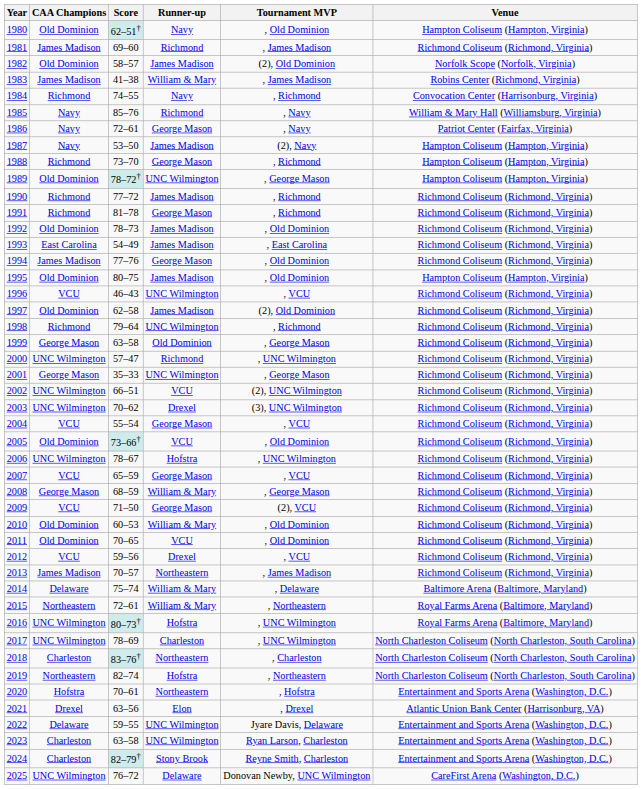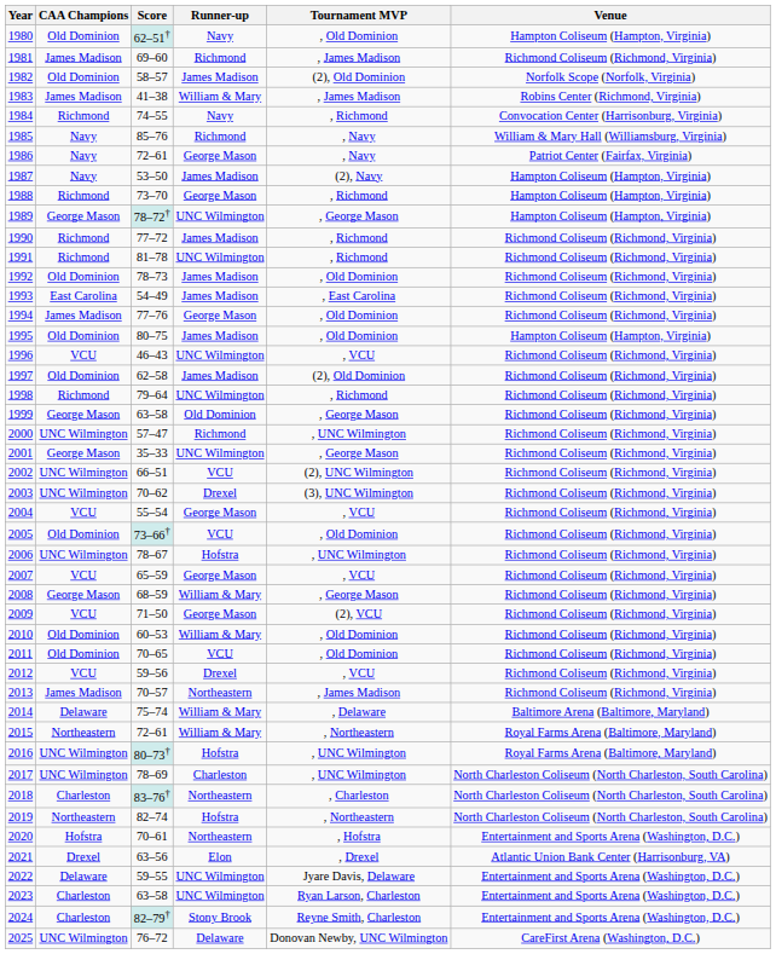 <table class="wikitable sortable">
 <tr>
 <th>Year</th>
 <th>CAA Champions</th>
 <th>Score</th>
 <th>Runner-up</th>
 <th>Tournament MVP</th>
 <th>Venue</th>
 </tr>
 <tr align=center>
 <td><a href='#'>1980</a></td>
 <td><a href='#'>Old Dominion</a></td>
 <td style="background:#cfecec; text-align:center;">62–51<sup>†</sup></td>
 <td><a href='#'>Navy</a></td>
 <td>, <a href='#'>Old Dominion</a></td>
 <td><a href='#'>Hampton Coliseum</a> (<a href='#'>Hampton, Virginia</a>)</td>
 </tr>
 <tr align=center>
 <td><a href='#'>1981</a></td>
 <td><a href='#'>James Madison</a></td>
 <td>69–60</td>
 <td><a href='#'>Richmond</a></td>
 <td>, <a href='#'>James Madison</a></td>
 <td><a href='#'>Richmond Coliseum</a> (<a href='#'>Richmond, Virginia</a>)</td>
 </tr>
 <tr align=center>
 <td><a href='#'>1982</a></td>
 <td><a href='#'>Old Dominion</a></td>
 <td>58–57</td>
 <td><a href='#'>James Madison</a></td>
 <td> (2), <a href='#'>Old Dominion</a></td>
 <td><a href='#'>Norfolk Scope</a> (<a href='#'>Norfolk, Virginia</a>)</td>
 </tr>
 <tr align=center>
 <td><a href='#'>1983</a></td>
 <td><a href='#'>James Madison</a></td>
 <td>41–38</td>
 <td><a href='#'>William & Mary</a></td>
 <td>, <a href='#'>James Madison</a></td>
 <td><a href='#'>Robins Center</a> (<a href='#'>Richmond, Virginia</a>)</td>
 </tr>
 <tr align=center>
 <td><a href='#'>1984</a></td>
 <td><a href='#'>Richmond</a></td>
 <td>74–55</td>
 <td><a href='#'>Navy</a></td>
 <td>, <a href='#'>Richmond</a></td>
 <td><a href='#'>Convocation Center</a> (<a href='#'>Harrisonburg, Virginia</a>)</td>
 </tr>
 <tr align=center>
 <td><a href='#'>1985</a></td>
 <td><a href='#'>Navy</a></td>
 <td>85–76</td>
 <td><a href='#'>Richmond</a></td>
 <td>, <a href='#'>Navy</a></td>
 <td><a href='#'>William & Mary Hall</a> (<a href='#'>Williamsburg, Virginia</a>)</td>
 </tr>
 <tr align=center>
 <td><a href='#'>1986</a></td>
 <td><a href='#'>Navy</a></td>
 <td>72–61</td>
 <td><a href='#'>George Mason</a></td>
 <td>, <a href='#'>Navy</a></td>
 <td><a href='#'>Patriot Center</a> (<a href='#'>Fairfax, Virginia</a>)</td>
 </tr>
 <tr align=center>
 <td><a href='#'>1987</a></td>
 <td><a href='#'>Navy</a></td>
 <td>53–50</td>
 <td><a href='#'>James Madison</a></td>
 <td> (2), <a href='#'>Navy</a></td>
 <td><a href='#'>Hampton Coliseum</a> (<a href='#'>Hampton, Virginia</a>)</td>
 </tr>
 <tr align=center>
 <td><a href='#'>1988</a></td>
 <td><a href='#'>Richmond</a></td>
 <td>73–70</td>
 <td><a href='#'>George Mason</a></td>
 <td>, <a href='#'>Richmond</a></td>
 <td><a href='#'>Hampton Coliseum</a> (<a href='#'>Hampton, Virginia</a>)</td>
 </tr>
 <tr align=center>
 <td><a href='#'>1989</a></td>
-<td><a href='#'>Old Dominion</a></td>
+<td><a href='#'>George Mason</a></td>
 <td style="background:#cfecec; text-align:center;">78–72<sup>†</sup></td>
 <td><a href='#'>UNC Wilmington</a></td>
 <td>, <a href='#'>George Mason</a></td>
 <td><a href='#'>Hampton Coliseum</a> (<a href='#'>Hampton, Virginia</a>)</td>
 </tr>
 <tr align=center>
 <td><a href='#'>1990</a></td>
 <td><a href='#'>Richmond</a></td>
 <td>77–72</td>
 <td><a href='#'>James Madison</a></td>
 <td>, <a href='#'>Richmond</a></td>
 <td><a href='#'>Richmond Coliseum</a> (<a href='#'>Richmond, Virginia</a>)</td>
 </tr>
 <tr align=center>
 <td><a href='#'>1991</a></td>
 <td><a href='#'>Richmond</a></td>
 <td>81–78</td>
-<td><a href='#'>George Mason</a></td>
+<td><a href='#'>UNC Wilmington</a></td>
 <td>, <a href='#'>Richmond</a></td>
 <td><a href='#'>Richmond Coliseum</a> (<a href='#'>Richmond, Virginia</a>)</td>
 </tr>
 <tr align=center>
 <td><a href='#'>1992</a></td>
 <td><a href='#'>Old Dominion</a></td>
 <td>78–73</td>
 <td><a href='#'>James Madison</a></td>
 <td>, <a href='#'>Old Dominion</a></td>
 <td><a href='#'>Richmond Coliseum</a> (<a href='#'>Richmond, Virginia</a>)</td>
 </tr>
 <tr align=center>
 <td><a href='#'>1993</a></td>
 <td><a href='#'>East Carolina</a></td>
 <td>54–49</td>
 <td><a href='#'>James Madison</a></td>
 <td>, <a href='#'>East Carolina</a></td>
 <td><a href='#'>Richmond Coliseum</a> (<a href='#'>Richmond, Virginia</a>)</td>
 </tr>
 <tr align=center>
 <td><a href='#'>1994</a></td>
 <td><a href='#'>James Madison</a></td>
 <td>77–76</td>
 <td><a href='#'>George Mason</a></td>
 <td>, <a href='#'>Old Dominion</a></td>
 <td><a href='#'>Richmond Coliseum</a> (<a href='#'>Richmond, Virginia</a>)</td>
 </tr>
 <tr align=center>
 <td><a href='#'>1995</a></td>
 <td><a href='#'>Old Dominion</a></td>
 <td>80–75</td>
 <td><a href='#'>James Madison</a></td>
 <td>, <a href='#'>Old Dominion</a></td>
 <td><a href='#'>Hampton Coliseum</a> (<a href='#'>Hampton, Virginia</a>)</td>
 </tr>
 <tr align=center>
 <td><a href='#'>1996</a></td>
 <td><a href='#'>VCU</a></td>
 <td>46–43</td>
 <td><a href='#'>UNC Wilmington</a></td>
 <td>, <a href='#'>VCU</a></td>
 <td><a href='#'>Richmond Coliseum</a> (<a href='#'>Richmond, Virginia</a>)</td>
 </tr>
 <tr align=center>
 <td><a href='#'>1997</a></td>
 <td><a href='#'>Old Dominion</a></td>
 <td>62–58</td>
 <td><a href='#'>James Madison</a></td>
 <td> (2), <a href='#'>Old Dominion</a></td>
 <td><a href='#'>Richmond Coliseum</a> (<a href='#'>Richmond, Virginia</a>)</td>
 </tr>
 <tr align=center>
 <td><a href='#'>1998</a></td>
 <td><a href='#'>Richmond</a></td>
 <td>79–64</td>
 <td><a href='#'>UNC Wilmington</a></td>
 <td>, <a href='#'>Richmond</a></td>
 <td><a href='#'>Richmond Coliseum</a> (<a href='#'>Richmond, Virginia</a>)</td>
 </tr>
 <tr align=center>
 <td><a href='#'>1999</a></td>
 <td><a href='#'>George Mason</a></td>
 <td>63–58</td>
 <td><a href='#'>Old Dominion</a></td>
 <td>, <a href='#'>George Mason</a></td>
 <td><a href='#'>Richmond Coliseum</a> (<a href='#'>Richmond, Virginia</a>)</td>
 </tr>
 <tr align=center>
 <td><a href='#'>2000</a></td>
 <td><a href='#'>UNC Wilmington</a></td>
 <td>57–47</td>
 <td><a href='#'>Richmond</a></td>
 <td>, <a href='#'>UNC Wilmington</a></td>
 <td><a href='#'>Richmond Coliseum</a> (<a href='#'>Richmond, Virginia</a>)</td>
 </tr>
 <tr align=center>
 <td><a href='#'>2001</a></td>
 <td><a href='#'>George Mason</a></td>
 <td>35–33</td>
 <td><a href='#'>UNC Wilmington</a></td>
 <td>, <a href='#'>George Mason</a></td>
 <td><a href='#'>Richmond Coliseum</a> (<a href='#'>Richmond, Virginia</a>)</td>
 </tr>
 <tr align=center>
 <td><a href='#'>2002</a></td>
 <td><a href='#'>UNC Wilmington</a></td>
 <td>66–51</td>
 <td><a href='#'>VCU</a></td>
 <td> (2), <a href='#'>UNC Wilmington</a></td>
 <td><a href='#'>Richmond Coliseum</a> (<a href='#'>Richmond, Virginia</a>)</td>
 </tr>
 <tr align=center>
 <td><a href='#'>2003</a></td>
 <td><a href='#'>UNC Wilmington</a></td>
 <td>70–62</td>
 <td><a href='#'>Drexel</a></td>
 <td> (3), <a href='#'>UNC Wilmington</a></td>
 <td><a href='#'>Richmond Coliseum</a> (<a href='#'>Richmond, Virginia</a>)</td>
 </tr>
 <tr align=center>
 <td><a href='#'>2004</a></td>
 <td><a href='#'>VCU</a></td>
 <td>55–54</td>
 <td><a href='#'>George Mason</a></td>
 <td>, <a href='#'>VCU</a></td>
 <td><a href='#'>Richmond Coliseum</a> (<a href='#'>Richmond, Virginia</a>)</td>
 </tr>
 <tr align=center>
 <td><a href='#'>2005</a></td>
 <td><a href='#'>Old Dominion</a></td>
 <td style="background:#cfecec; text-align:center;">73–66<sup>†</sup></td>
 <td><a href='#'>VCU</a></td>
 <td>, <a href='#'>Old Dominion</a></td>
 <td><a href='#'>Richmond Coliseum</a> (<a href='#'>Richmond, Virginia</a>)</td>
 </tr>
 <tr align=center>
 <td><a href='#'>2006</a></td>
 <td><a href='#'>UNC Wilmington</a></td>
 <td>78–67</td>
 <td><a href='#'>Hofstra</a></td>
 <td>, <a href='#'>UNC Wilmington</a></td>
 <td><a href='#'>Richmond Coliseum</a> (<a href='#'>Richmond, Virginia</a>)</td>
 </tr>
 <tr align=center>
 <td><a href='#'>2007</a></td>
 <td><a href='#'>VCU</a></td>
 <td>65–59</td>
 <td><a href='#'>George Mason</a></td>
 <td>, <a href='#'>VCU</a></td>
 <td><a href='#'>Richmond Coliseum</a> (<a href='#'>Richmond, Virginia</a>)</td>
 </tr>
 <tr align=center>
 <td><a href='#'>2008</a></td>
 <td><a href='#'>George Mason</a></td>
 <td>68–59</td>
 <td><a href='#'>William & Mary</a></td>
 <td>, <a href='#'>George Mason</a></td>
 <td><a href='#'>Richmond Coliseum</a> (<a href='#'>Richmond, Virginia</a>)</td>
 </tr>
 <tr align=center>
 <td><a href='#'>2009</a></td>
 <td><a href='#'>VCU</a></td>
 <td>71–50</td>
 <td><a href='#'>George Mason</a></td>
 <td> (2), <a href='#'>VCU</a></td>
 <td><a href='#'>Richmond Coliseum</a> (<a href='#'>Richmond, Virginia</a>)</td>
 </tr>
 <tr align=center>
 <td><a href='#'>2010</a></td>
 <td><a href='#'>Old Dominion</a></td>
 <td>60–53</td>
 <td><a href='#'>William & Mary</a></td>
 <td>, <a href='#'>Old Dominion</a></td>
 <td><a href='#'>Richmond Coliseum</a> (<a href='#'>Richmond, Virginia</a>)</td>
 </tr>
 <tr align=center>
 <td><a href='#'>2011</a></td>
 <td><a href='#'>Old Dominion</a></td>
 <td>70–65</td>
 <td><a href='#'>VCU</a></td>
 <td>, <a href='#'>Old Dominion</a></td>
 <td><a href='#'>Richmond Coliseum</a> (<a href='#'>Richmond, Virginia</a>)</td>
 </tr>
 <tr align=center>
 <td><a href='#'>2012</a></td>
 <td><a href='#'>VCU</a></td>
 <td>59–56</td>
 <td><a href='#'>Drexel</a></td>
 <td>, <a href='#'>VCU</a></td>
 <td><a href='#'>Richmond Coliseum</a> (<a href='#'>Richmond, Virginia</a>)</td>
 </tr>
 <tr align=center>
 <td><a href='#'>2013</a></td>
 <td><a href='#'>James Madison</a></td>
 <td>70–57</td>
 <td><a href='#'>Northeastern</a></td>
 <td>, <a href='#'>James Madison</a></td>
 <td><a href='#'>Richmond Coliseum</a> (<a href='#'>Richmond, Virginia</a>)</td>
 </tr>
 <tr align=center>
 <td><a href='#'>2014</a></td>
 <td><a href='#'>Delaware</a></td>
 <td>75–74</td>
 <td><a href='#'>William & Mary</a></td>
 <td>, <a href='#'>Delaware</a></td>
 <td><a href='#'>Baltimore Arena</a> (<a href='#'>Baltimore, Maryland</a>)</td>
 </tr>
 <tr align=center>
 <td><a href='#'>2015</a></td>
 <td><a href='#'>Northeastern</a></td>
 <td>72–61</td>
 <td><a href='#'>William & Mary</a></td>
 <td>, <a href='#'>Northeastern</a></td>
 <td><a href='#'>Royal Farms Arena</a> (<a href='#'>Baltimore, Maryland</a>)</td>
 </tr>
 <tr align=center>
 <td><a href='#'>2016</a></td>
 <td><a href='#'>UNC Wilmington</a></td>
 <td style="background:#cfecec; text-align:center;">80–73<sup>†</sup></td>
 <td><a href='#'>Hofstra</a></td>
 <td>, <a href='#'>UNC Wilmington</a></td>
 <td><a href='#'>Royal Farms Arena</a> (<a href='#'>Baltimore, Maryland</a>)</td>
 </tr>
 <tr align=center>
 <td><a href='#'>2017</a></td>
 <td><a href='#'>UNC Wilmington</a></td>
 <td>78–69</td>
 <td><a href='#'>Charleston</a></td>
 <td>, <a href='#'>UNC Wilmington</a></td>
 <td><a href='#'>North Charleston Coliseum</a> (<a href='#'>North Charleston, South Carolina</a>)</td>
 </tr>
 <tr align=center>
 <td><a href='#'>2018</a></td>
 <td><a href='#'>Charleston</a></td>
 <td style="background:#cfecec; text-align:center;">83–76<sup>†</sup></td>
 <td><a href='#'>Northeastern</a></td>
 <td>, <a href='#'>Charleston</a></td>
 <td><a href='#'>North Charleston Coliseum</a> (<a href='#'>North Charleston, South Carolina</a>)</td>
 </tr>
 <tr align=center>
 <td><a href='#'>2019</a></td>
 <td><a href='#'>Northeastern</a></td>
 <td>82–74</td>
 <td><a href='#'>Hofstra</a></td>
 <td>, <a href='#'>Northeastern</a></td>
 <td><a href='#'>North Charleston Coliseum</a> (<a href='#'>North Charleston, South Carolina</a>)</td>
 </tr>
 <tr align=center>
 <td><a href='#'>2020</a></td>
 <td><a href='#'>Hofstra</a></td>
 <td>70–61</td>
 <td><a href='#'>Northeastern</a></td>
 <td>, <a href='#'>Hofstra</a></td>
 <td><a href='#'>Entertainment and Sports Arena</a> (<a href='#'>Washington, D.C.</a>)</td>
 </tr>
 <tr align=center>
 <td><a href='#'>2021</a></td>
 <td><a href='#'>Drexel</a></td>
 <td>63–56</td>
 <td><a href='#'>Elon</a></td>
 <td>, <a href='#'>Drexel</a></td>
 <td><a href='#'>Atlantic Union Bank Center</a> (<a href='#'>Harrisonburg, VA</a>)</td>
 </tr>
 <tr align=center>
 <td><a href='#'>2022</a></td>
 <td><a href='#'>Delaware</a></td>
 <td>59–55</td>
 <td><a href='#'>UNC Wilmington</a></td>
 <td>Jyare Davis, <a href='#'>Delaware</a></td>
 <td><a href='#'>Entertainment and Sports Arena</a> (<a href='#'>Washington, D.C.</a>)</td>
 </tr>
 <tr align=center>
 <td><a href='#'>2023</a></td>
 <td><a href='#'>Charleston</a></td>
 <td>63–58</td>
 <td><a href='#'>UNC Wilmington</a></td>
 <td><a href='#'>Ryan Larson</a>, <a href='#'>Charleston</a></td>
 <td><a href='#'>Entertainment and Sports Arena</a> (<a href='#'>Washington, D.C.</a>)</td>
 </tr>
 <tr align=center>
 <td><a href='#'>2024</a></td>
 <td><a href='#'>Charleston</a></td>
 <td style="background:#cfecec; text-align:center;">82–79<sup>†</sup></td>
 <td><a href='#'>Stony Brook</a></td>
 <td><a href='#'>Reyne Smith</a>, <a href='#'>Charleston</a></td>
 <td><a href='#'>Entertainment and Sports Arena</a> (<a href='#'>Washington, D.C.</a>)</td>
 </tr>
 <tr align=center>
 <td><a href='#'>2025</a></td>
 <td><a href='#'>UNC Wilmington</a></td>
 <td>76–72</td>
 <td><a href='#'>Delaware</a></td>
 <td>Donovan Newby, <a href='#'>UNC Wilmington</a></td>
 <td><a href='#'>CareFirst Arena</a> (<a href='#'>Washington, D.C.</a>)</td>
 </tr>
 </table>
